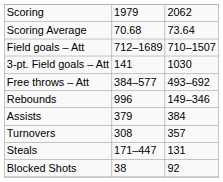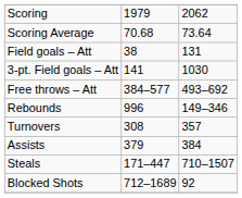 <table class="wikitable">
 <tr>
 </tr>
 <tr>
 <td>Scoring</td>
 <td>1979</td>
 <td>2062</td>
 </tr>
 <tr>
 <td>Scoring Average</td>
 <td>70.68</td>
 <td>73.64</td>
 </tr>
 <tr>
 <td>Field goals – Att</td>
-<td>712–1689</td>
-<td>710–1507</td>
+<td>38</td>
+<td>131</td>
 </tr>
 <tr>
 <td>3-pt. Field goals – Att</td>
 <td>141</td>
 <td>1030</td>
 </tr>
 <tr>
 <td>Free throws – Att</td>
 <td>384–577</td>
 <td>493–692</td>
 </tr>
 <tr>
 <td>Rebounds</td>
 <td>996</td>
 <td>149–346</td>
 </tr>
 <tr>
+<td>Turnovers</td>
+<td>308</td>
+<td>357</td>
+</tr>
+<tr>
 <td>Assists</td>
 <td>379</td>
 <td>384</td>
 </tr>
 <tr>
-<td>Turnovers</td>
-<td>308</td>
-<td>357</td>
-</tr>
-<tr>
 <td>Steals</td>
 <td>171–447</td>
-<td>131</td>
+<td>710–1507</td>
 </tr>
 <tr>
 <td>Blocked Shots</td>
-<td>38</td>
+<td>712–1689</td>
 <td>92</td>
 </tr>
 <tr>
 </tr>
 </table>
